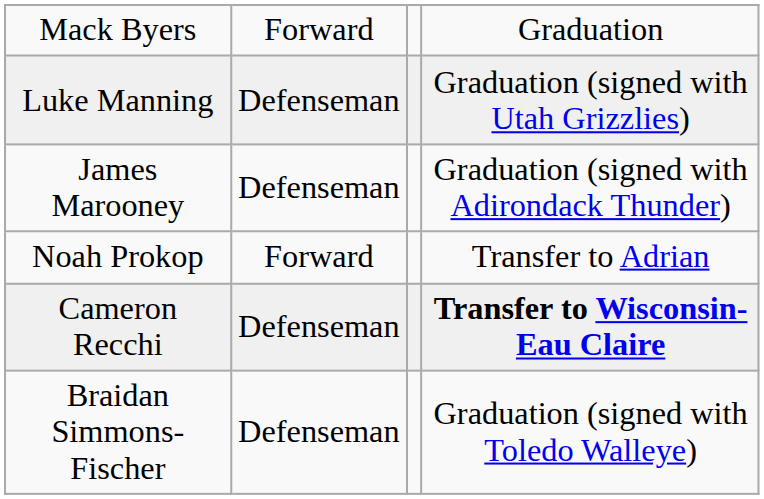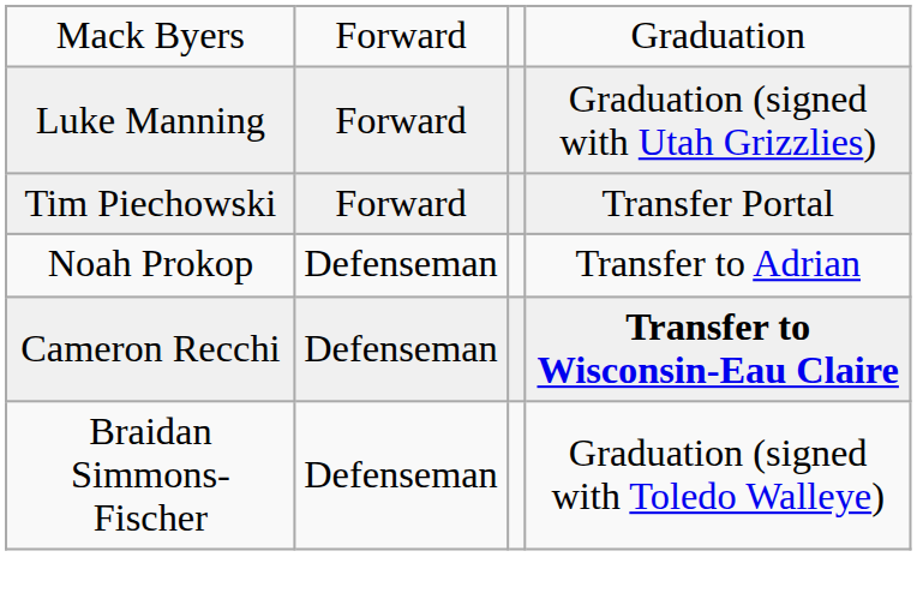 <table class="wikitable" width="60%">
 <tr align="center" bgcolor="">
 <td>Mack Byers</td>
 <td>Forward</td>
 <td></td>
 <td>Graduation</td>
 </tr>
 <tr align="center" bgcolor="f0f0f0">
 <td>Luke Manning</td>
-<td>Defenseman</td>
+<td>Forward</td>
 <td></td>
 <td>Graduation (signed with <a href='#'>Utah Grizzlies</a>)</td>
 </tr>
-<tr align="center" bgcolor="">
-<td>James Marooney</td>
-<td>Defenseman</td>
+<tr align="center" bgcolor="f0f0f0">
+<td>Tim Piechowski</td>
+<td>Forward</td>
 <td></td>
-<td>Graduation (signed with <a href='#'>Adirondack Thunder</a>)</td>
+<td>Transfer Portal</td>
 </tr>
 <tr align="center" bgcolor="">
 <td>Noah Prokop</td>
-<td>Forward</td>
+<td>Defenseman</td>
 <td></td>
 <td>Transfer to <a href='#'>Adrian</a></td>
 </tr>
 <tr align="center" bgcolor="f0f0f0">
 <td>Cameron Recchi</td>
 <td>Defenseman</td>
 <td></td>
 <td><strong>Transfer to <a href='#'>Wisconsin-Eau Claire</a></strong></td>
 </tr>
 <tr align="center" bgcolor="">
 <td>Braidan Simmons-Fischer</td>
 <td>Defenseman</td>
 <td></td>
 <td>Graduation (signed with <a href='#'>Toledo Walleye</a>)</td>
 </tr>
 </table>
